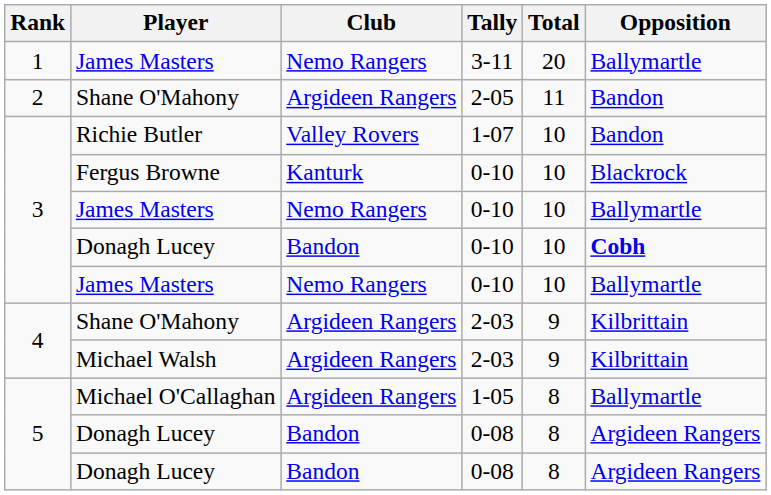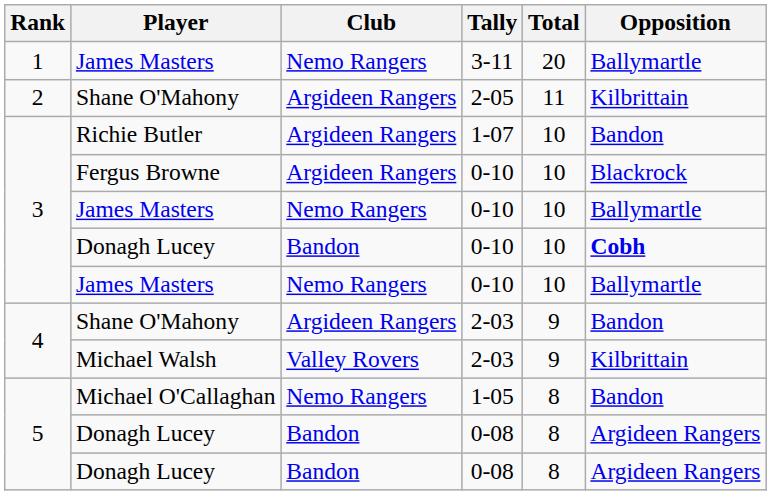 <table class="wikitable">
 <tr>
 <th>Rank</th>
 <th>Player</th>
 <th>Club</th>
 <th>Tally</th>
 <th>Total</th>
 <th>Opposition</th>
 </tr>
 <tr>
 <td rowspan="1" style="text-align:center;">1</td>
 <td><a href='#'>James Masters</a></td>
 <td><a href='#'>Nemo Rangers</a></td>
 <td align=center>3-11</td>
 <td align=center>20</td>
 <td><a href='#'>Ballymartle</a></td>
 </tr>
 <tr>
 <td rowspan="1" style="text-align:center;">2</td>
 <td>Shane O'Mahony</td>
 <td><a href='#'>Argideen Rangers</a></td>
 <td align=center>2-05</td>
 <td align=center>11</td>
-<td><a href='#'>Bandon</a></td>
+<td><a href='#'>Kilbrittain</a></td>
 </tr>
 <tr>
 <td rowspan="5" style="text-align:center;">3</td>
 <td>Richie Butler</td>
-<td><a href='#'>Valley Rovers</a></td>
+<td><a href='#'>Argideen Rangers</a></td>
 <td align=center>1-07</td>
 <td align=center>10</td>
 <td><a href='#'>Bandon</a></td>
 </tr>
 <tr>
 <td>Fergus Browne</td>
-<td><a href='#'>Kanturk</a></td>
+<td><a href='#'>Argideen Rangers</a></td>
 <td align=center>0-10</td>
 <td align=center>10</td>
 <td><a href='#'>Blackrock</a></td>
 </tr>
 <tr>
 <td><a href='#'>James Masters</a></td>
 <td><a href='#'>Nemo Rangers</a></td>
 <td align=center>0-10</td>
 <td align=center>10</td>
 <td><a href='#'>Ballymartle</a></td>
 </tr>
 <tr>
 <td>Donagh Lucey</td>
 <td><a href='#'>Bandon</a></td>
 <td align=center>0-10</td>
 <td align=center>10</td>
 <td><strong><a href='#'>Cobh</a></strong></td>
 </tr>
 <tr>
 <td><a href='#'>James Masters</a></td>
 <td><a href='#'>Nemo Rangers</a></td>
 <td align=center>0-10</td>
 <td align=center>10</td>
 <td><a href='#'>Ballymartle</a></td>
 </tr>
 <tr>
 <td rowspan="2" style="text-align:center;">4</td>
 <td>Shane O'Mahony</td>
 <td><a href='#'>Argideen Rangers</a></td>
 <td align=center>2-03</td>
 <td align=center>9</td>
-<td><a href='#'>Kilbrittain</a></td>
+<td><a href='#'>Bandon</a></td>
 </tr>
 <tr>
 <td>Michael Walsh</td>
-<td><a href='#'>Argideen Rangers</a></td>
+<td><a href='#'>Valley Rovers</a></td>
 <td align=center>2-03</td>
 <td align=center>9</td>
 <td><a href='#'>Kilbrittain</a></td>
 </tr>
 <tr>
 <td rowspan="3" style="text-align:center;">5</td>
 <td>Michael O'Callaghan</td>
-<td><a href='#'>Argideen Rangers</a></td>
+<td><a href='#'>Nemo Rangers</a></td>
 <td align=center>1-05</td>
 <td align=center>8</td>
-<td><a href='#'>Ballymartle</a></td>
+<td><a href='#'>Bandon</a></td>
 </tr>
 <tr>
 <td>Donagh Lucey</td>
 <td><a href='#'>Bandon</a></td>
 <td align=center>0-08</td>
 <td align=center>8</td>
 <td><a href='#'>Argideen Rangers</a></td>
 </tr>
 <tr>
 <td>Donagh Lucey</td>
 <td><a href='#'>Bandon</a></td>
 <td align=center>0-08</td>
 <td align=center>8</td>
 <td><a href='#'>Argideen Rangers</a></td>
 </tr>
 </table>
